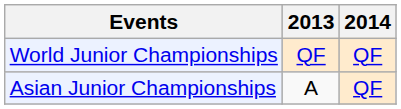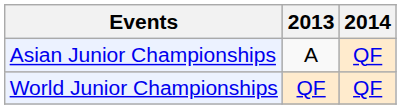 <table class="wikitable" style="font-size: 90%; text-align:center">
 <tr>
 <th>Events</th>
 <th>2013</th>
 <th>2014</th>
 </tr>
 <tr>
+<td bgcolor="#ECF2FF"; align="left"><a href='#'>Asian Junior Championships</a></td>
+<td>A</td>
+<td bgcolor=FFEBCD><a href='#'>QF</a></td>
+</tr>
+<tr>
 <td bgcolor="#ECF2FF"; align="left"><a href='#'>World Junior Championships</a></td>
 <td bgcolor=FFEBCD><a href='#'>QF</a></td>
 <td bgcolor=FFEBCD><a href='#'>QF</a></td>
 </tr>
-<tr>
-<td bgcolor="#ECF2FF"; align="left"><a href='#'>Asian Junior Championships</a></td>
-<td>A</td>
-<td bgcolor=FFEBCD><a href='#'>QF</a></td>
-</tr>
 </table>
